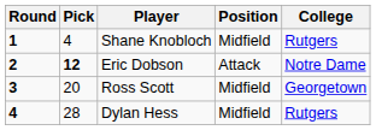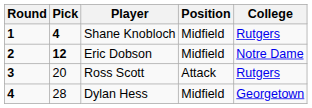 <table class="wikitable">
 <tr>
 <th>Round</th>
 <th>Pick</th>
 <th>Player</th>
 <th>Position</th>
 <th>College</th>
 </tr>
 <tr>
 <td><strong>1</strong></td>
-<td>4</td>
+<td><strong>4</strong></td>
 <td>Shane Knobloch</td>
 <td>Midfield</td>
 <td><a href='#'>Rutgers</a></td>
 </tr>
 <tr>
 <td><strong>2</strong></td>
 <td><strong>12</strong></td>
 <td>Eric Dobson</td>
-<td>Attack</td>
+<td>Midfield</td>
 <td><a href='#'>Notre Dame</a></td>
 </tr>
 <tr>
 <td><strong>3</strong></td>
 <td>20</td>
 <td>Ross Scott</td>
-<td>Midfield</td>
-<td><a href='#'>Georgetown</a></td>
+<td>Attack</td>
+<td><a href='#'>Rutgers</a></td>
 </tr>
 <tr>
 <td><strong>4</strong></td>
 <td>28</td>
 <td>Dylan Hess</td>
 <td>Midfield</td>
-<td><a href='#'>Rutgers</a></td>
+<td><a href='#'>Georgetown</a></td>
 </tr>
 </table>
